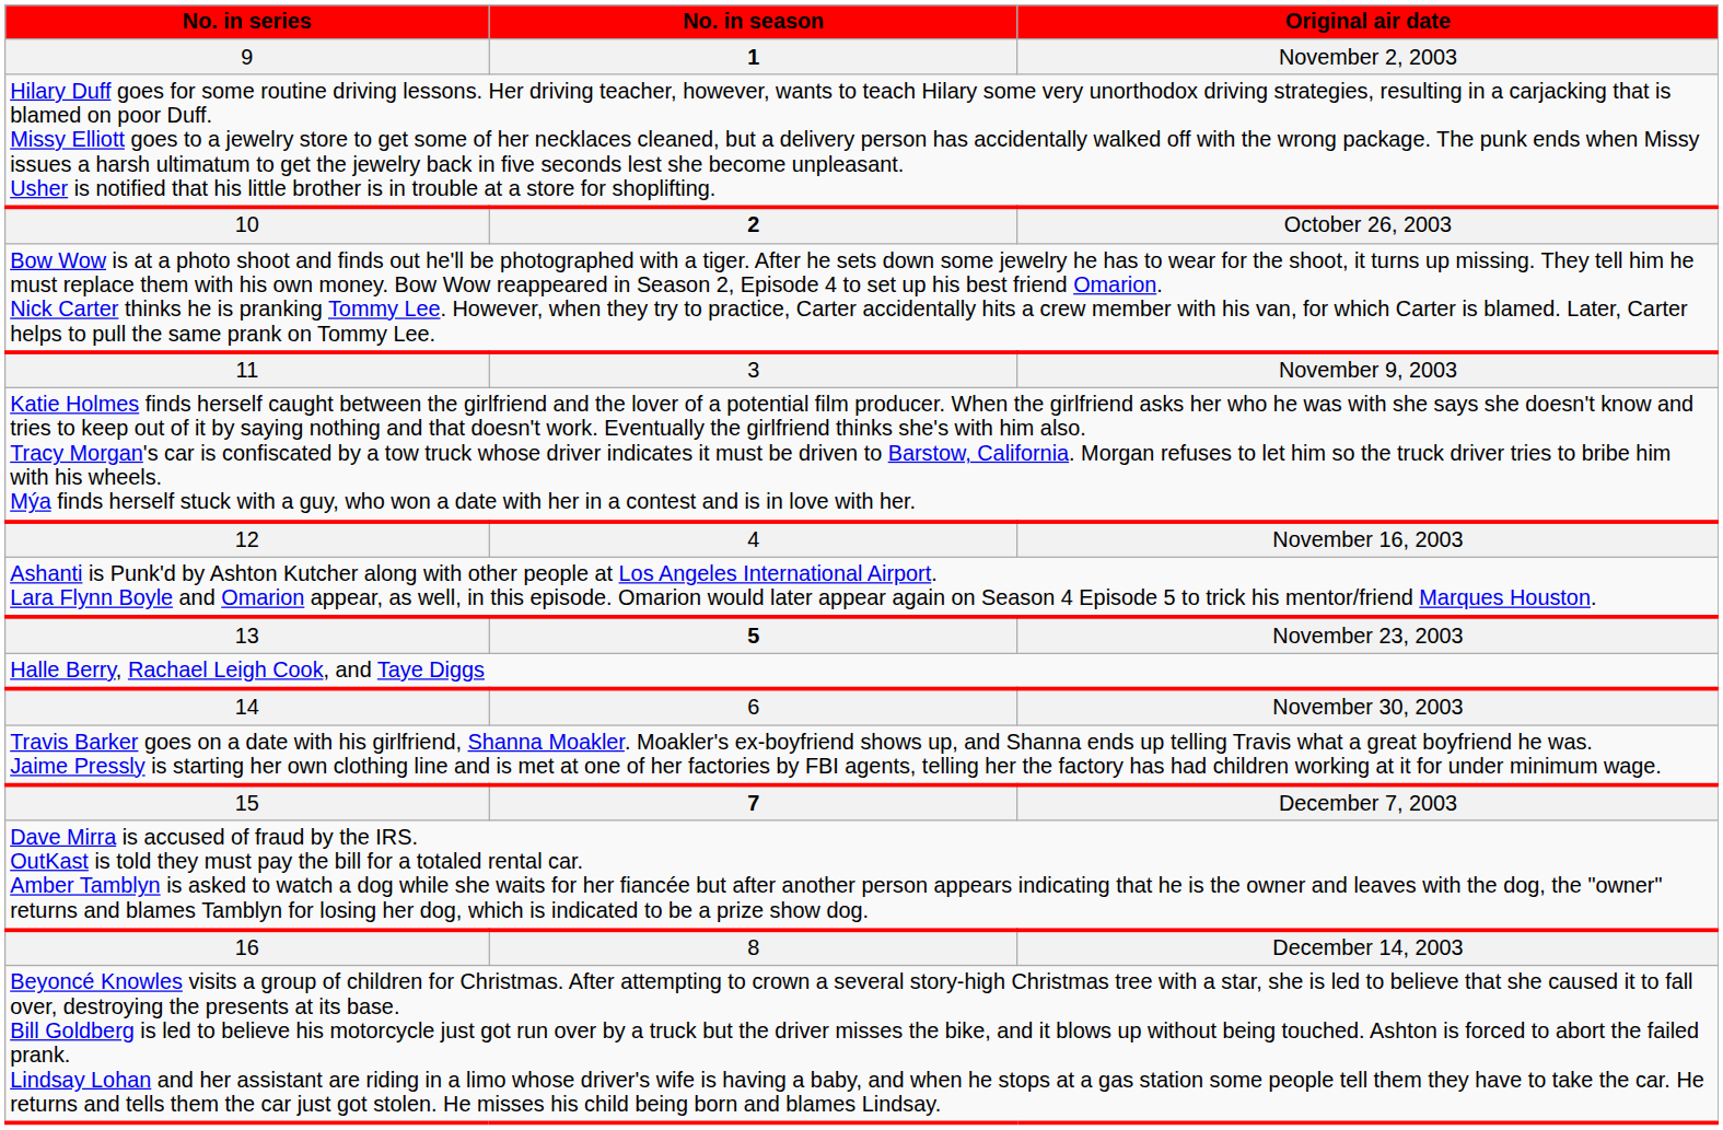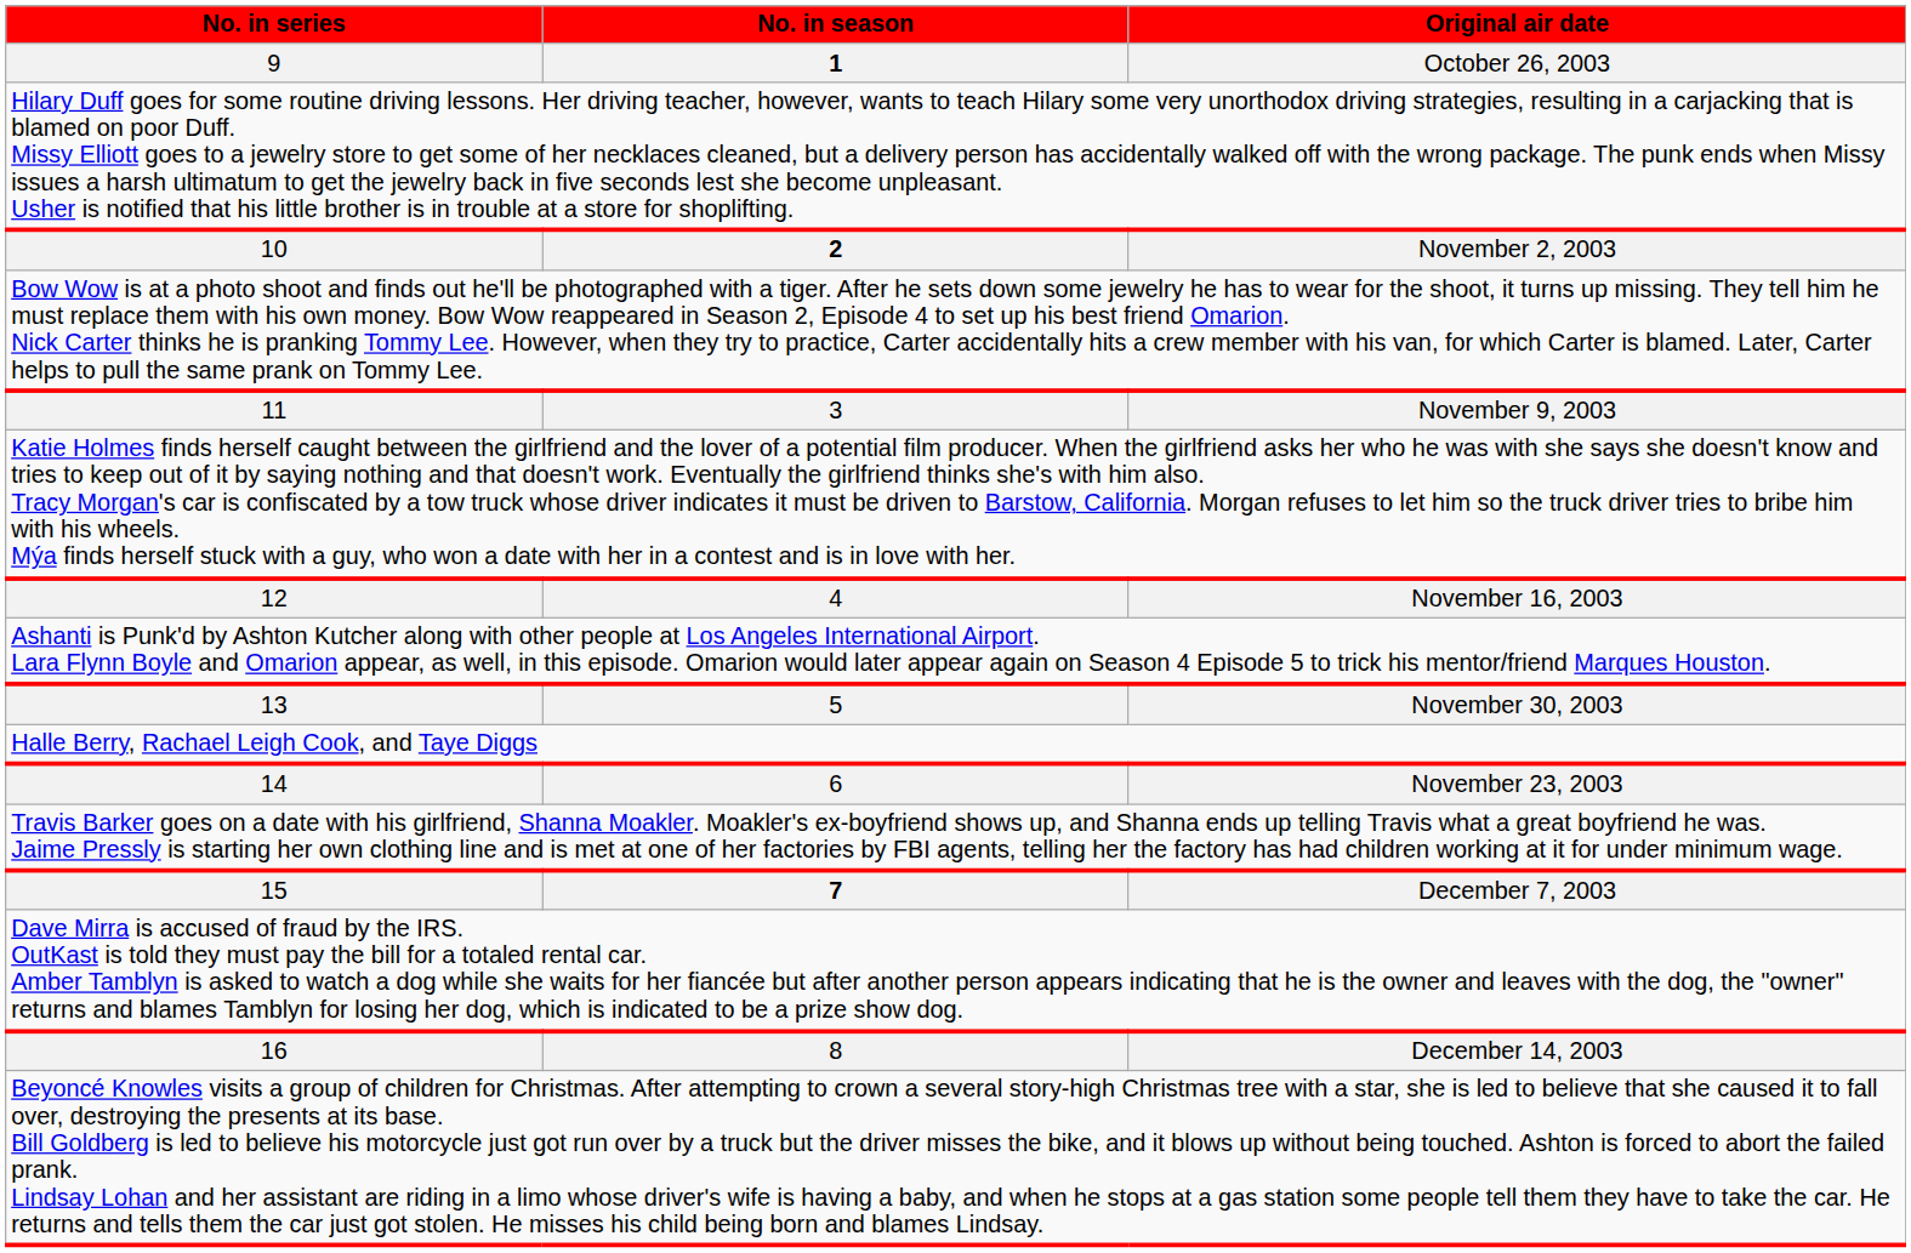 <table class="wikitable plainrowheaders" style="width:100%; text-align:center">
 <tr style="background:#f00; font-weight:bold;">
 <td>No. in series</td>
 <td>No. in season</td>
 <td>Original air date</td>
 </tr>
 <tr style="background:#f2f2f2">
 <td>9</td>
 <td><strong>1</strong></td>
-<td>November 2, 2003</td>
+<td>October 26, 2003</td>
 </tr>
 <tr>
 <td colspan="7"  style="text-align:left; border-bottom:3px solid #f00;"><a href='#'>Hilary Duff</a> goes for some routine driving lessons. Her driving teacher, however, wants to teach Hilary some very unorthodox driving strategies, resulting in a carjacking that is blamed on poor Duff.<br><a href='#'>Missy Elliott</a> goes to a jewelry store to get some of her necklaces cleaned, but a delivery person has accidentally walked off with the wrong package. The punk ends when Missy issues a harsh ultimatum to get the jewelry back in five seconds lest she become unpleasant.<br><a href='#'>Usher</a> is notified that his little brother is in trouble at a store for shoplifting.</td>
 </tr>
 <tr style="background:#f2f2f2">
 <td>10</td>
 <td><strong>2</strong></td>
-<td>October 26, 2003</td>
+<td>November 2, 2003</td>
 </tr>
 <tr>
 <td colspan="7"  style="text-align:left; border-bottom:3px solid #f00;"><a href='#'>Bow Wow</a> is at a photo shoot and finds out he'll be photographed with a tiger. After he sets down some jewelry he has to wear for the shoot, it turns up missing. They tell him he must replace them with his own money. Bow Wow reappeared in Season 2, Episode 4 to set up his best friend <a href='#'>Omarion</a>.<br><a href='#'>Nick Carter</a> thinks he is pranking <a href='#'>Tommy Lee</a>. However, when they try to practice, Carter accidentally hits a crew member with his van, for which Carter is blamed. Later, Carter helps to pull the same prank on Tommy Lee.</td>
 </tr>
 <tr style="background:#f2f2f2">
 <td>11</td>
 <td>3</td>
 <td>November 9, 2003</td>
 </tr>
 <tr>
 <td colspan="7"  style="text-align:left; border-bottom:3px solid #f00;"><a href='#'>Katie Holmes</a> finds herself caught between the girlfriend and the lover of a potential film producer. When the girlfriend asks her who he was with she says she doesn't know and tries to keep out of it by saying nothing and that doesn't work. Eventually the girlfriend thinks she's with him also.<br><a href='#'>Tracy Morgan</a>'s car is confiscated by a tow truck whose driver indicates it must be driven to <a href='#'>Barstow, California</a>. Morgan refuses to let him so the truck driver tries to bribe him with his wheels.<br><a href='#'>Mýa</a> finds herself stuck with a guy, who won a date with her in a contest and is in love with her.</td>
 </tr>
 <tr style="background:#f2f2f2">
 <td>12</td>
 <td>4</td>
 <td>November 16, 2003</td>
 </tr>
 <tr>
 <td colspan="7"  style="text-align:left; border-bottom:3px solid #f00;"><a href='#'>Ashanti</a> is Punk'd by Ashton Kutcher along with other people at <a href='#'>Los Angeles International Airport</a>.<br><a href='#'>Lara Flynn Boyle</a> and <a href='#'>Omarion</a> appear, as well, in this episode. Omarion would later appear again on Season 4 Episode 5 to trick his mentor/friend <a href='#'>Marques Houston</a>.</td>
 </tr>
 <tr style="background:#f2f2f2">
 <td>13</td>
-<td><strong>5</strong></td>
-<td>November 23, 2003</td>
+<td>5</td>
+<td>November 30, 2003</td>
 </tr>
 <tr>
 <td colspan="7"  style="text-align:left; border-bottom:3px solid #f00;"><a href='#'>Halle Berry</a>, <a href='#'>Rachael Leigh Cook</a>, and <a href='#'>Taye Diggs</a></td>
 </tr>
 <tr style="background:#f2f2f2">
 <td>14</td>
 <td>6</td>
-<td>November 30, 2003</td>
+<td>November 23, 2003</td>
 </tr>
 <tr>
 <td colspan="7"  style="text-align:left; border-bottom:3px solid #f00;"><a href='#'>Travis Barker</a> goes on a date with his girlfriend, <a href='#'>Shanna Moakler</a>. Moakler's ex-boyfriend shows up, and Shanna ends up telling Travis what a great boyfriend he was.<br><a href='#'>Jaime Pressly</a> is starting her own clothing line and is met at one of her factories by FBI agents, telling her the factory has had children working at it for under minimum wage.</td>
 </tr>
 <tr style="background:#f2f2f2">
 <td>15</td>
 <td><strong>7</strong></td>
 <td>December 7, 2003</td>
 </tr>
 <tr>
 <td colspan="7"  style="text-align:left; border-bottom:3px solid #f00;"><a href='#'>Dave Mirra</a> is accused of fraud by the IRS.<br><a href='#'>OutKast</a> is told they must pay the bill for a totaled rental car.<br><a href='#'>Amber Tamblyn</a> is asked to watch a dog while she waits for her fiancée but after another person appears indicating that he is the owner and leaves with the dog, the "owner" returns and blames Tamblyn for losing her dog, which is indicated to be a prize show dog.</td>
 </tr>
 <tr style="background:#f2f2f2">
 <td>16</td>
 <td>8</td>
 <td>December 14, 2003</td>
 </tr>
 <tr>
 <td colspan="7"  style="text-align:left; border-bottom:3px solid #f00;"><a href='#'>Beyoncé Knowles</a> visits a group of children for Christmas. After attempting to crown a several story-high Christmas tree with a star, she is led to believe that she caused it to fall over, destroying the presents at its base.<br><a href='#'>Bill Goldberg</a> is led to believe his motorcycle just got run over by a truck but the driver misses the bike, and it blows up without being touched. Ashton is forced to abort the failed prank.<br><a href='#'>Lindsay Lohan</a> and her assistant are riding in a limo whose driver's wife is having a baby, and when he stops at a gas station some people tell them they have to take the car. He returns and tells them the car just got stolen. He misses his child being born and blames Lindsay.</td>
 </tr>
 </table>
